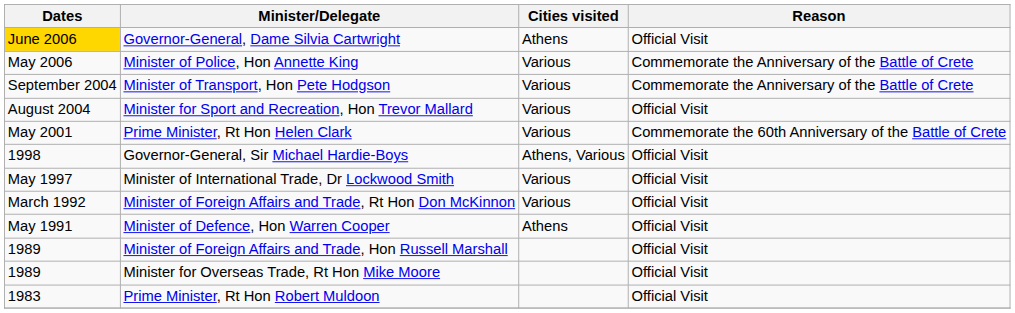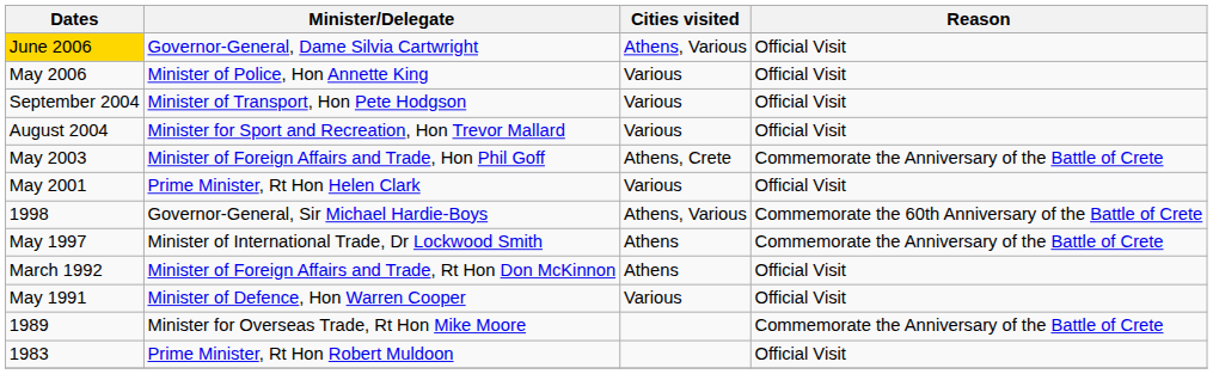 <table class=wikitable>
 <tr>
 <th>Dates</th>
 <th>Minister/Delegate</th>
 <th>Cities visited</th>
 <th>Reason</th>
 </tr>
 <tr>
 <td style="background: gold;">June 2006</td>
 <td><a href='#'>Governor-General</a>, <a href='#'>Dame Silvia Cartwright</a></td>
-<td>Athens</td>
+<td><a href='#'>Athens</a>, Various</td>
 <td>Official Visit</td>
 </tr>
 <tr>
 <td>May 2006</td>
 <td><a href='#'>Minister of Police</a>, Hon <a href='#'>Annette King</a></td>
 <td>Various</td>
-<td>Commemorate the Anniversary of the <a href='#'>Battle of Crete</a></td>
+<td>Official Visit</td>
 </tr>
 <tr>
 <td>September 2004</td>
 <td><a href='#'>Minister of Transport</a>, Hon <a href='#'>Pete Hodgson</a></td>
 <td>Various</td>
-<td>Commemorate the Anniversary of the <a href='#'>Battle of Crete</a></td>
+<td>Official Visit</td>
 </tr>
 <tr>
 <td>August 2004</td>
 <td><a href='#'>Minister for Sport and Recreation</a>, Hon <a href='#'>Trevor Mallard</a></td>
 <td>Various</td>
 <td>Official Visit</td>
 </tr>
 <tr>
+<td>May 2003</td>
+<td><a href='#'>Minister of Foreign Affairs and Trade</a>, Hon <a href='#'>Phil Goff</a></td>
+<td>Athens, Crete</td>
+<td>Commemorate the Anniversary of the <a href='#'>Battle of Crete</a></td>
+</tr>
+<tr>
 <td>May 2001</td>
 <td><a href='#'>Prime Minister</a>, Rt Hon <a href='#'>Helen Clark</a></td>
 <td>Various</td>
-<td>Commemorate the 60th Anniversary of the <a href='#'>Battle of Crete</a></td>
+<td>Official Visit</td>
 </tr>
 <tr>
 <td>1998</td>
 <td>Governor-General, Sir <a href='#'>Michael Hardie-Boys</a></td>
 <td>Athens, Various</td>
-<td>Official Visit</td>
+<td>Commemorate the 60th Anniversary of the <a href='#'>Battle of Crete</a></td>
 </tr>
 <tr>
 <td>May 1997</td>
 <td>Minister of International Trade, Dr <a href='#'>Lockwood Smith</a></td>
-<td>Various</td>
-<td>Official Visit</td>
+<td>Athens</td>
+<td>Commemorate the Anniversary of the <a href='#'>Battle of Crete</a></td>
 </tr>
 <tr>
 <td>March 1992</td>
 <td><a href='#'>Minister of Foreign Affairs and Trade</a>, Rt Hon <a href='#'>Don McKinnon</a></td>
-<td>Various</td>
+<td>Athens</td>
 <td>Official Visit</td>
 </tr>
 <tr>
 <td>May 1991</td>
 <td><a href='#'>Minister of Defence</a>, Hon <a href='#'>Warren Cooper</a></td>
-<td>Athens</td>
-<td>Official Visit</td>
-</tr>
-<tr>
-<td>1989</td>
-<td><a href='#'>Minister of Foreign Affairs and Trade</a>, Hon <a href='#'>Russell Marshall</a></td>
-<td></td>
+<td>Various</td>
 <td>Official Visit</td>
 </tr>
 <tr>
 <td>1989</td>
 <td>Minister for Overseas Trade, Rt Hon <a href='#'>Mike Moore</a></td>
 <td></td>
-<td>Official Visit</td>
+<td>Commemorate the Anniversary of the <a href='#'>Battle of Crete</a></td>
 </tr>
 <tr>
 <td>1983</td>
 <td><a href='#'>Prime Minister</a>, Rt Hon <a href='#'>Robert Muldoon</a></td>
 <td></td>
 <td>Official Visit</td>
 </tr>
 <tr>
 </tr>
 </table>
